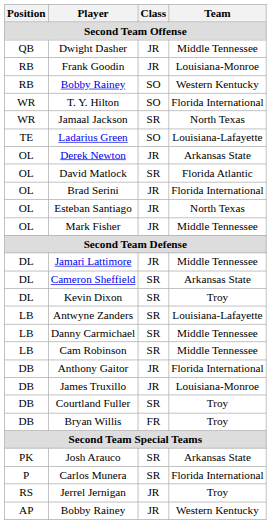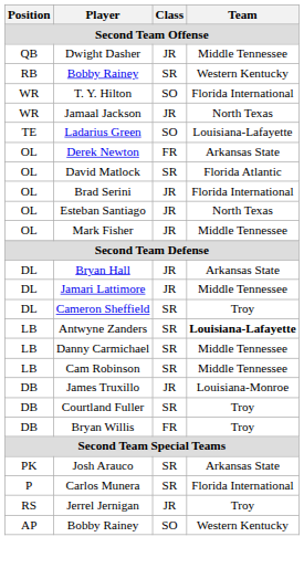 <table class="wikitable sortable">
 <tr>
 <th>Position</th>
 <th>Player</th>
 <th>Class</th>
 <th>Team</th>
 </tr>
 <tr>
 <td colspan="4" style="text-align:center; background:#ddd;"><strong>Second Team Offense</strong></td>
 </tr>
 <tr style="text-align:center;">
 <td style="background:white">QB</td>
 <td style="background:white">Dwight Dasher</td>
 <td style="background:white">JR</td>
 <td style="background:white">Middle Tennessee</td>
 </tr>
 <tr style="text-align:center;">
 <td style="background:white">RB</td>
-<td style="background:white">Frank Goodin</td>
-<td style="background:white">JR</td>
-<td style="background:white">Louisiana-Monroe</td>
-</tr>
-<tr style="text-align:center;">
-<td style="background:white">RB</td>
 <td style="background:white"><a href='#'>Bobby Rainey</a></td>
-<td style="background:white">SO</td>
+<td style="background:white">SR</td>
 <td style="background:white">Western Kentucky</td>
 </tr>
 <tr style="text-align:center;">
 <td style="background:white">WR</td>
 <td style="background:white">T. Y. Hilton</td>
 <td style="background:white">SO</td>
 <td style="background:white">Florida International</td>
 </tr>
 <tr style="text-align:center;">
 <td style="background:white">WR</td>
 <td style="background:white">Jamaal Jackson</td>
-<td style="background:white">SR</td>
+<td style="background:white">JR</td>
 <td style="background:white">North Texas</td>
 </tr>
 <tr style="text-align:center;">
 <td style="background:white">TE</td>
 <td style="background:white"><a href='#'>Ladarius Green</a></td>
 <td style="background:white">SO</td>
 <td style="background:white">Louisiana-Lafayette</td>
 </tr>
 <tr style="text-align:center;">
 <td style="background:white">OL</td>
 <td style="background:white"><a href='#'>Derek Newton</a></td>
-<td style="background:white">JR</td>
+<td style="background:white">FR</td>
 <td style="background:white">Arkansas State</td>
 </tr>
 <tr style="text-align:center;">
 <td style="background:white">OL</td>
 <td style="background:white">David Matlock</td>
 <td style="background:white">SR</td>
 <td style="background:white">Florida Atlantic</td>
 </tr>
 <tr style="text-align:center;">
 <td style="background:white">OL</td>
 <td style="background:white">Brad Serini</td>
 <td style="background:white">JR</td>
 <td style="background:white">Florida International</td>
 </tr>
 <tr style="text-align:center;">
 <td style="background:white">OL</td>
 <td style="background:white">Esteban Santiago</td>
 <td style="background:white">JR</td>
 <td style="background:white">North Texas</td>
 </tr>
 <tr style="text-align:center;">
 <td style="background:white">OL</td>
 <td style="background:white">Mark Fisher</td>
 <td style="background:white">JR</td>
 <td style="background:white">Middle Tennessee</td>
 </tr>
 <tr>
 <td colspan="4" style="text-align:center; background:#ddd;"><strong>Second Team Defense</strong></td>
 </tr>
 <tr style="text-align:center;">
 <td style="background:white">DL</td>
+<td style="background:white"><a href='#'>Bryan Hall</a></td>
+<td style="background:white">JR</td>
+<td style="background:white">Arkansas State</td>
+</tr>
+<tr style="text-align:center;">
+<td style="background:white">DL</td>
 <td style="background:white"><a href='#'>Jamari Lattimore</a></td>
 <td style="background:white">JR</td>
 <td style="background:white">Middle Tennessee</td>
 </tr>
 <tr style="text-align:center;">
 <td style="background:white">DL</td>
 <td style="background:white"><a href='#'>Cameron Sheffield</a></td>
 <td style="background:white">SR</td>
-<td style="background:white">Arkansas State</td>
-</tr>
-<tr style="text-align:center;">
-<td style="background:white">DL</td>
-<td style="background:white">Kevin Dixon</td>
-<td style="background:white">SR</td>
 <td style="background:white">Troy</td>
 </tr>
 <tr style="text-align:center;">
 <td style="background:white">LB</td>
 <td style="background:white">Antwyne Zanders</td>
 <td style="background:white">SR</td>
-<td style="background:white">Louisiana-Lafayette</td>
+<td style="background:white"><strong>Louisiana-Lafayette</strong></td>
 </tr>
 <tr style="text-align:center;">
 <td style="background:white">LB</td>
 <td style="background:white">Danny Carmichael</td>
 <td style="background:white">SR</td>
 <td style="background:white">Middle Tennessee</td>
 </tr>
 <tr style="text-align:center;">
 <td style="background:white">LB</td>
 <td style="background:white">Cam Robinson</td>
 <td style="background:white">SR</td>
 <td style="background:white">Middle Tennessee</td>
-</tr>
-<tr style="text-align:center;">
-<td style="background:white">DB</td>
-<td style="background:white">Anthony Gaitor</td>
-<td style="background:white">JR</td>
-<td style="background:white">Florida International</td>
 </tr>
 <tr style="text-align:center;">
 <td style="background:white">DB</td>
 <td style="background:white">James Truxillo</td>
 <td style="background:white">JR</td>
 <td style="background:white">Louisiana-Monroe</td>
 </tr>
 <tr style="text-align:center;">
 <td style="background:white">DB</td>
 <td style="background:white">Courtland Fuller</td>
 <td style="background:white">SR</td>
 <td style="background:white">Troy</td>
 </tr>
 <tr style="text-align:center;">
 <td style="background:white">DB</td>
 <td style="background:white">Bryan Willis</td>
 <td style="background:white">FR</td>
 <td style="background:white">Troy</td>
 </tr>
 <tr>
 <td colspan="4" style="text-align:center; background:#ddd;"><strong>Second Team Special Teams</strong></td>
 </tr>
 <tr style="text-align:center;">
 <td style="background:white">PK</td>
 <td style="background:white">Josh Arauco</td>
 <td style="background:white">SR</td>
 <td style="background:white">Arkansas State</td>
 </tr>
 <tr style="text-align:center;">
 <td style="background:white">P</td>
 <td style="background:white">Carlos Munera</td>
 <td style="background:white">SR</td>
 <td style="background:white">Florida International</td>
 </tr>
 <tr style="text-align:center;">
 <td style="background:white">RS</td>
 <td style="background:white">Jerrel Jernigan</td>
 <td style="background:white">JR</td>
 <td style="background:white">Troy</td>
 </tr>
 <tr style="text-align:center;">
 <td style="background:white">AP</td>
 <td style="background:white">Bobby Rainey</td>
-<td style="background:white">JR</td>
+<td style="background:white">SO</td>
 <td style="background:white">Western Kentucky</td>
 </tr>
 </table>
